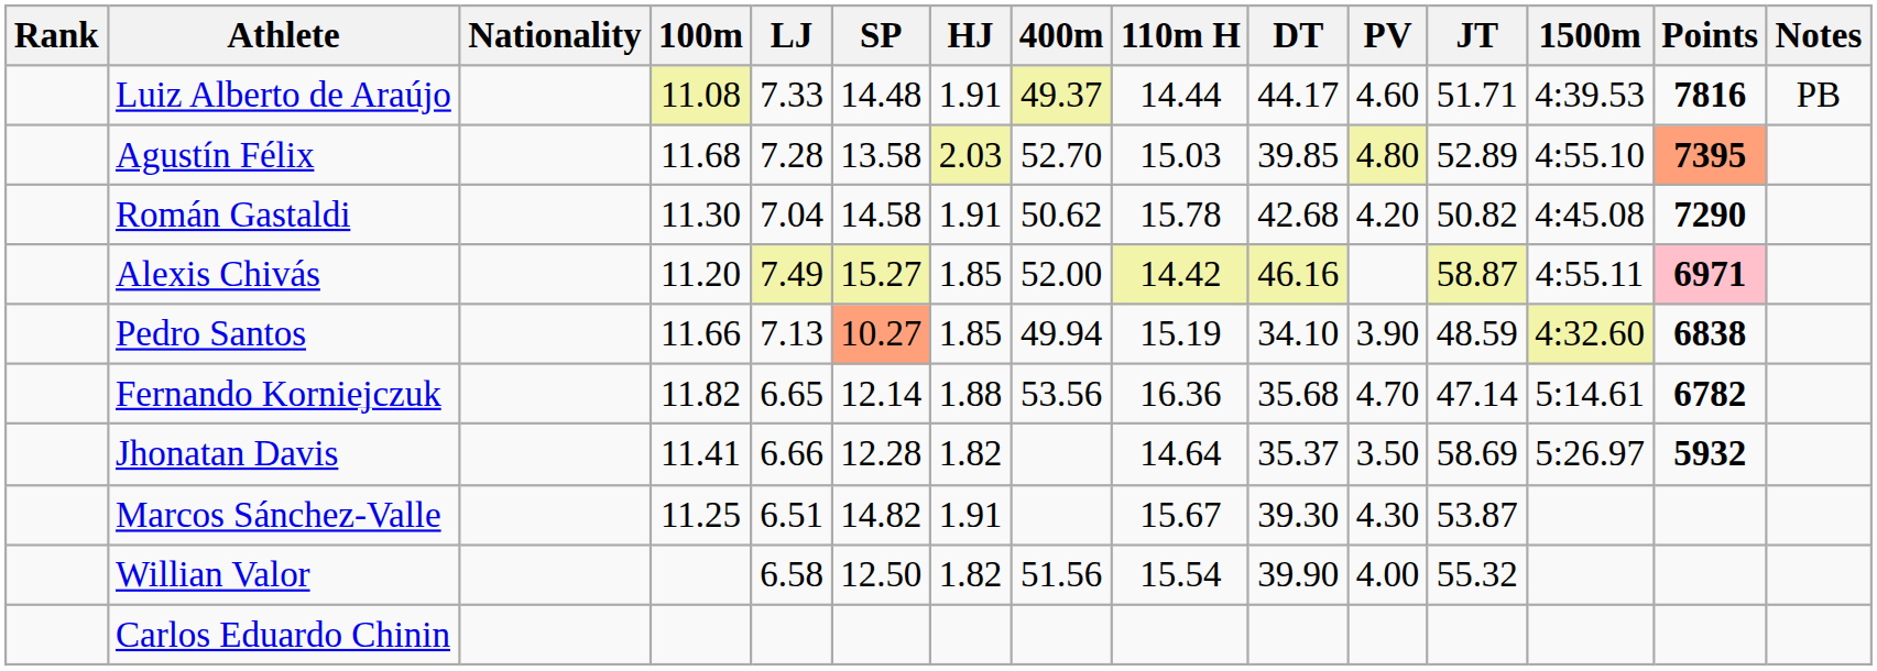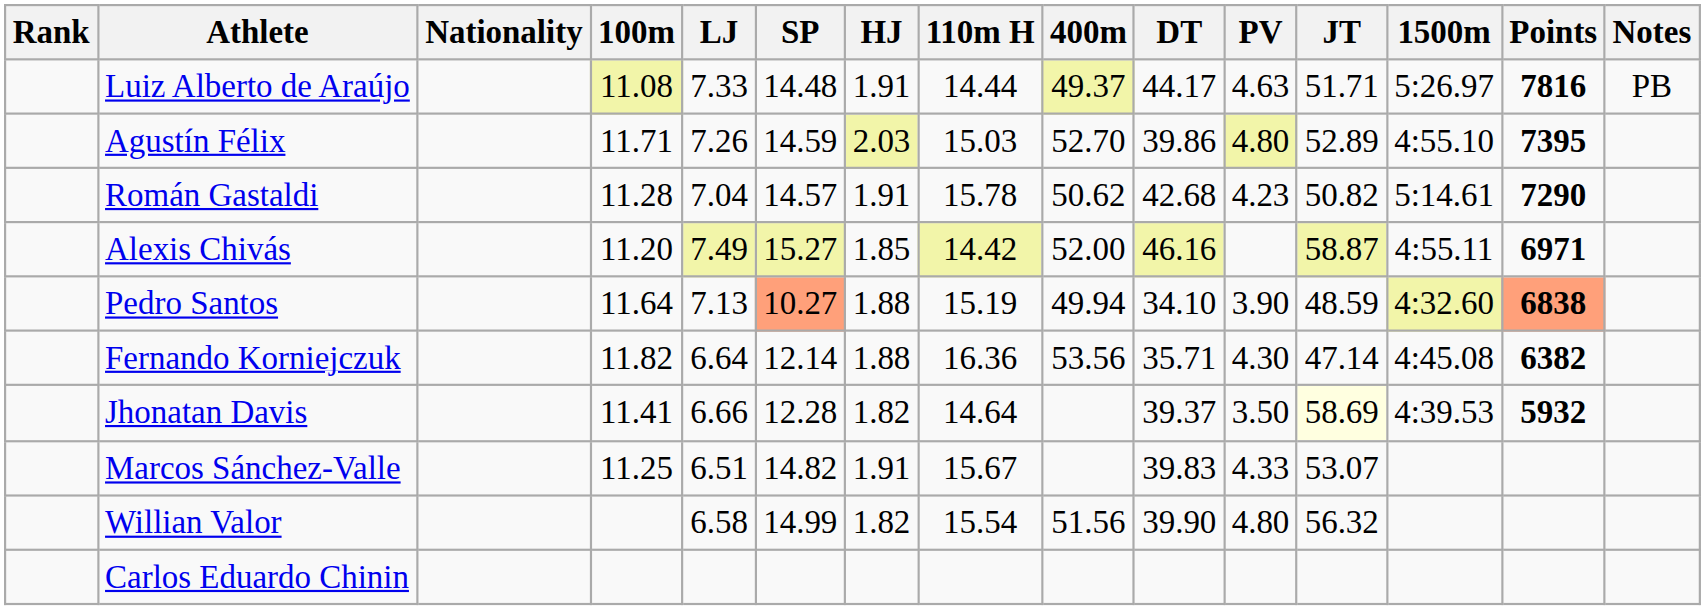 <table class="wikitable sortable" style=" text-align:center;font-size:95%">
 <tr>
 <th>Rank</th>
 <th>Athlete</th>
 <th>Nationality</th>
 <th>100m</th>
 <th>LJ</th>
 <th>SP</th>
 <th>HJ</th>
+<th>110m H</th>
 <th>400m</th>
-<th>110m H</th>
 <th>DT</th>
 <th>PV</th>
 <th>JT</th>
 <th>1500m</th>
 <th>Points</th>
 <th>Notes</th>
 </tr>
 <tr>
 <td></td>
 <td align=left><a href='#'>Luiz Alberto de Araújo</a></td>
 <td align=left></td>
 <td bgcolor=#F2F5A9>11.08</td>
 <td>7.33</td>
 <td>14.48</td>
 <td>1.91</td>
+<td>14.44</td>
 <td bgcolor=#F2F5A9>49.37</td>
-<td>14.44</td>
 <td>44.17</td>
-<td>4.60</td>
+<td>4.63</td>
 <td>51.71</td>
-<td>4:39.53</td>
+<td>5:26.97</td>
 <td><strong>7816</strong></td>
 <td>PB</td>
 </tr>
 <tr>
 <td></td>
 <td align=left><a href='#'>Agustín Félix</a></td>
 <td align=left></td>
-<td>11.68</td>
-<td>7.28</td>
-<td>13.58</td>
+<td>11.71</td>
+<td>7.26</td>
+<td>14.59</td>
 <td bgcolor=#F2F5A9>2.03</td>
+<td>15.03</td>
 <td>52.70</td>
-<td>15.03</td>
-<td>39.85</td>
+<td>39.86</td>
 <td bgcolor=#F2F5A9>4.80</td>
 <td>52.89</td>
 <td>4:55.10</td>
-<td style="background: lightsalmon;"><strong>7395</strong></td>
+<td><strong>7395</strong></td>
 <td></td>
 </tr>
 <tr>
 <td></td>
 <td align=left><a href='#'>Román Gastaldi</a></td>
 <td align=left></td>
-<td>11.30</td>
+<td>11.28</td>
 <td>7.04</td>
-<td>14.58</td>
+<td>14.57</td>
 <td>1.91</td>
+<td>15.78</td>
 <td>50.62</td>
-<td>15.78</td>
 <td>42.68</td>
-<td>4.20</td>
+<td>4.23</td>
 <td>50.82</td>
-<td>4:45.08</td>
+<td>5:14.61</td>
 <td><strong>7290</strong></td>
 <td></td>
 </tr>
 <tr>
 <td></td>
 <td align=left><a href='#'>Alexis Chivás</a></td>
 <td align=left></td>
 <td>11.20</td>
 <td bgcolor=#F2F5A9>7.49</td>
 <td bgcolor=#F2F5A9>15.27</td>
 <td>1.85</td>
+<td bgcolor=#F2F5A9>14.42</td>
 <td>52.00</td>
-<td bgcolor=#F2F5A9>14.42</td>
 <td bgcolor=#F2F5A9>46.16</td>
 <td></td>
 <td bgcolor=#F2F5A9>58.87</td>
 <td>4:55.11</td>
-<td style="background: pink;"><strong>6971</strong></td>
+<td><strong>6971</strong></td>
 <td></td>
 </tr>
 <tr>
 <td></td>
 <td align=left><a href='#'>Pedro Santos</a></td>
 <td align=left></td>
-<td>11.66</td>
+<td>11.64</td>
 <td>7.13</td>
 <td style="background: lightsalmon;">10.27</td>
-<td>1.85</td>
+<td>1.88</td>
+<td>15.19</td>
 <td>49.94</td>
-<td>15.19</td>
 <td>34.10</td>
 <td>3.90</td>
 <td>48.59</td>
 <td bgcolor=#F2F5A9>4:32.60</td>
-<td><strong>6838</strong></td>
+<td style="background: lightsalmon;"><strong>6838</strong></td>
 <td></td>
 </tr>
 <tr>
 <td></td>
 <td align=left><a href='#'>Fernando Korniejczuk</a></td>
 <td align=left></td>
 <td>11.82</td>
-<td>6.65</td>
+<td>6.64</td>
 <td>12.14</td>
 <td>1.88</td>
+<td>16.36</td>
 <td>53.56</td>
-<td>16.36</td>
-<td>35.68</td>
-<td>4.70</td>
+<td>35.71</td>
+<td>4.30</td>
 <td>47.14</td>
-<td>5:14.61</td>
-<td><strong>6782</strong></td>
+<td>4:45.08</td>
+<td><strong>6382</strong></td>
 <td></td>
 </tr>
 <tr>
 <td></td>
 <td align=left><a href='#'>Jhonatan Davis</a></td>
 <td align=left></td>
 <td>11.41</td>
 <td>6.66</td>
 <td>12.28</td>
 <td>1.82</td>
+<td>14.64</td>
 <td></td>
-<td>14.64</td>
-<td>35.37</td>
+<td>39.37</td>
 <td>3.50</td>
-<td>58.69</td>
-<td>5:26.97</td>
+<td style="background: lightyellow;">58.69</td>
+<td>4:39.53</td>
 <td><strong>5932</strong></td>
 <td></td>
 </tr>
 <tr>
 <td></td>
 <td align=left><a href='#'>Marcos Sánchez-Valle</a></td>
 <td align=left></td>
 <td>11.25</td>
 <td>6.51</td>
 <td>14.82</td>
 <td>1.91</td>
+<td>15.67</td>
 <td></td>
-<td>15.67</td>
-<td>39.30</td>
-<td>4.30</td>
-<td>53.87</td>
+<td>39.83</td>
+<td>4.33</td>
+<td>53.07</td>
 <td></td>
 <td><strong></strong></td>
 <td></td>
 </tr>
 <tr>
 <td></td>
 <td align=left><a href='#'>Willian Valor</a></td>
 <td align=left></td>
 <td></td>
 <td>6.58</td>
-<td>12.50</td>
+<td>14.99</td>
 <td>1.82</td>
+<td>15.54</td>
 <td>51.56</td>
-<td>15.54</td>
 <td>39.90</td>
-<td>4.00</td>
-<td>55.32</td>
+<td>4.80</td>
+<td>56.32</td>
 <td></td>
 <td><strong></strong></td>
 <td></td>
 </tr>
 <tr>
 <td></td>
 <td align=left><a href='#'>Carlos Eduardo Chinin</a></td>
 <td align=left></td>
 <td></td>
 <td></td>
 <td></td>
 <td></td>
 <td></td>
 <td></td>
 <td></td>
 <td></td>
 <td></td>
 <td></td>
 <td><strong></strong></td>
 <td></td>
 </tr>
 </table>
